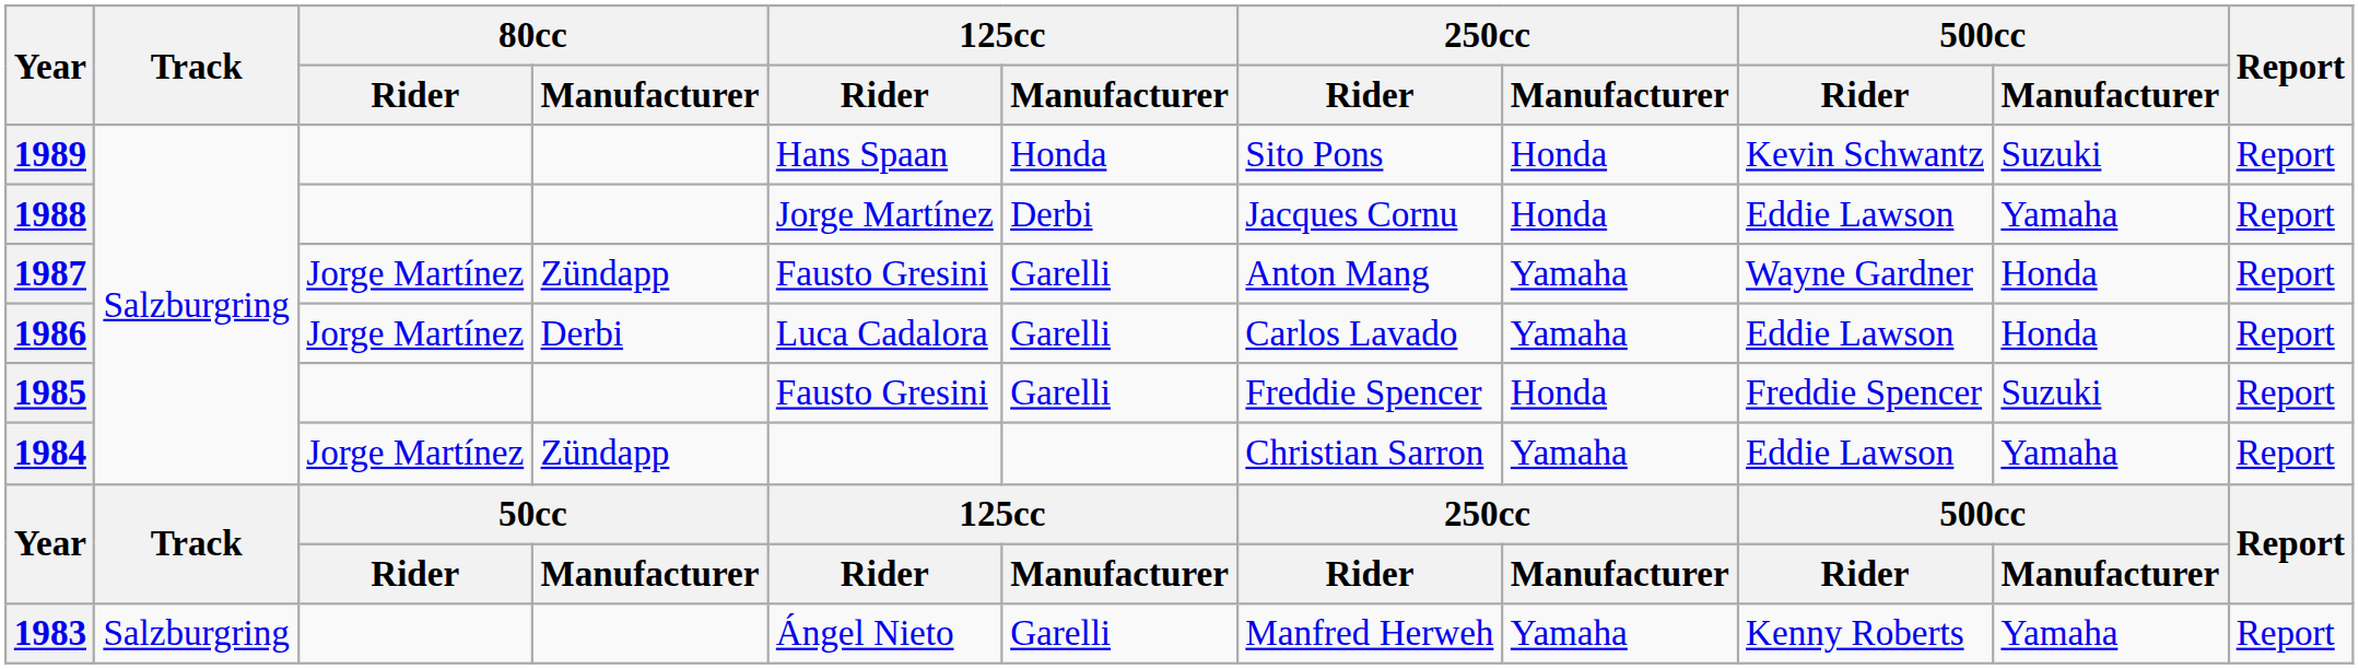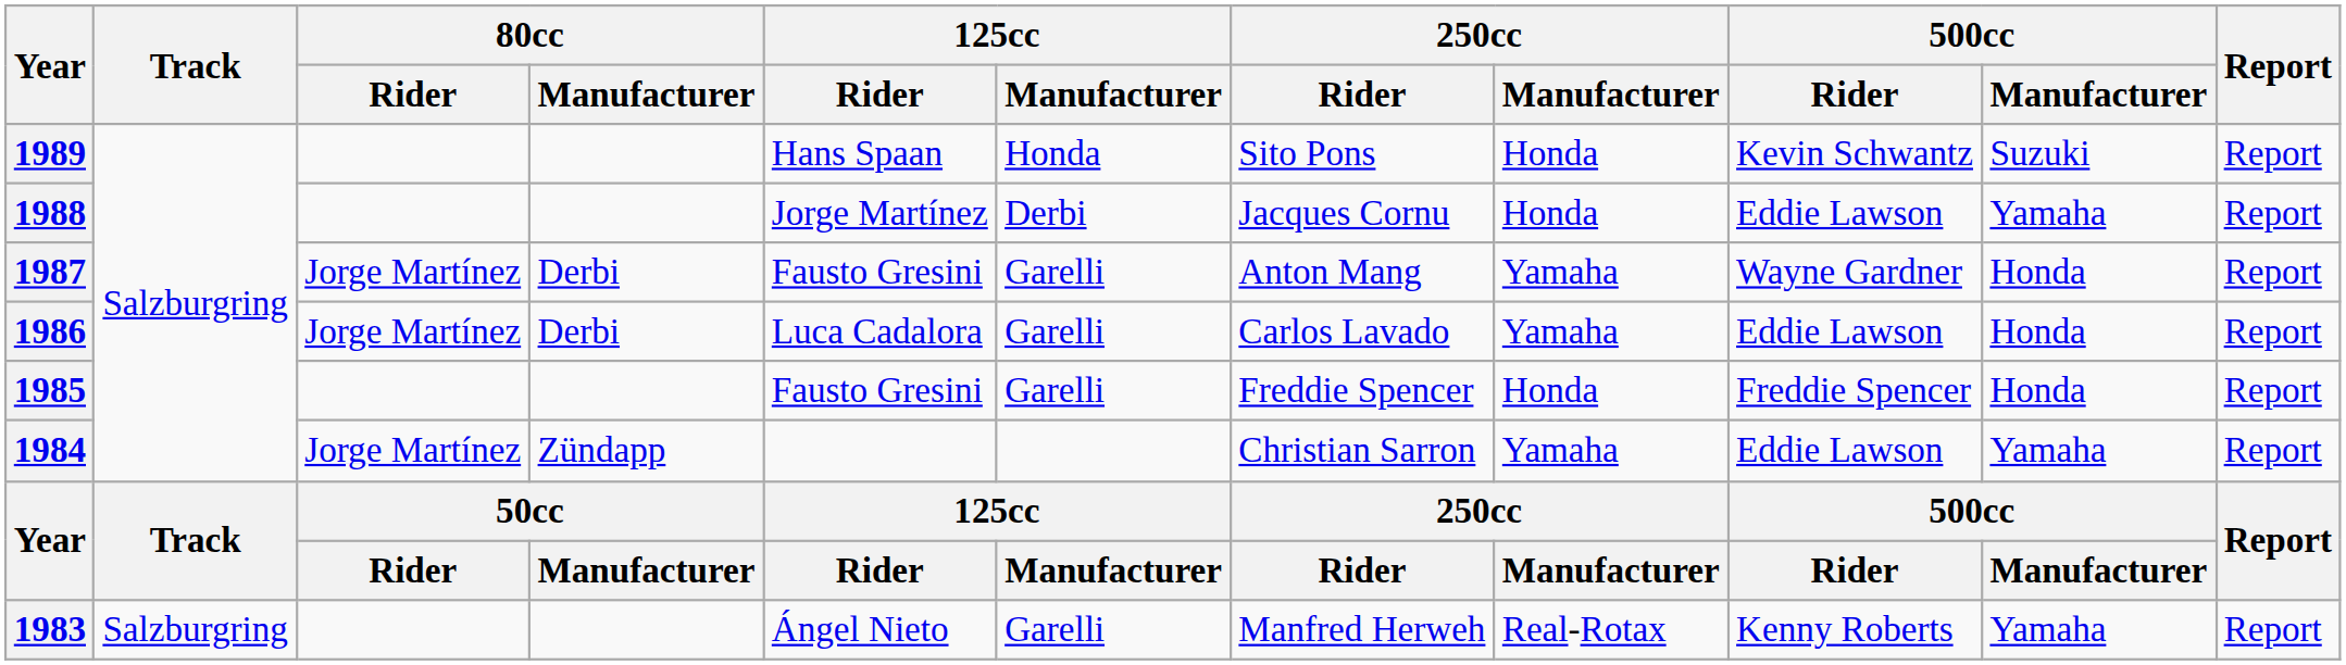 <table class="wikitable" style="font-size: 95%;">
 <tr>
 <th rowspan=2>Year</th>
 <th rowspan=2>Track</th>
 <th colspan=2>80cc</th>
 <th colspan=2>125cc</th>
 <th colspan=2>250cc</th>
 <th colspan=2>500cc</th>
 <th rowspan=2>Report</th>
 </tr>
 <tr>
 <th>Rider</th>
 <th>Manufacturer</th>
 <th>Rider</th>
 <th>Manufacturer</th>
 <th>Rider</th>
 <th>Manufacturer</th>
 <th>Rider</th>
 <th>Manufacturer</th>
 </tr>
 <tr>
 <th><a href='#'>1989</a></th>
 <td rowspan="6"><a href='#'>Salzburgring</a></td>
 <td></td>
 <td></td>
 <td> <a href='#'>Hans Spaan</a></td>
 <td><a href='#'>Honda</a></td>
 <td> <a href='#'>Sito Pons</a></td>
 <td><a href='#'>Honda</a></td>
 <td> <a href='#'>Kevin Schwantz</a></td>
 <td><a href='#'>Suzuki</a></td>
 <td><a href='#'>Report</a></td>
 </tr>
 <tr>
 <th><a href='#'>1988</a></th>
 <td></td>
 <td></td>
 <td> <a href='#'>Jorge Martínez</a></td>
 <td><a href='#'>Derbi</a></td>
 <td> <a href='#'>Jacques Cornu</a></td>
 <td><a href='#'>Honda</a></td>
 <td> <a href='#'>Eddie Lawson</a></td>
 <td><a href='#'>Yamaha</a></td>
 <td><a href='#'>Report</a></td>
 </tr>
 <tr>
 <th><a href='#'>1987</a></th>
 <td> <a href='#'>Jorge Martínez</a></td>
-<td><a href='#'>Zündapp</a></td>
+<td><a href='#'>Derbi</a></td>
 <td> <a href='#'>Fausto Gresini</a></td>
 <td><a href='#'>Garelli</a></td>
 <td> <a href='#'>Anton Mang</a></td>
 <td><a href='#'>Yamaha</a></td>
 <td> <a href='#'>Wayne Gardner</a></td>
 <td><a href='#'>Honda</a></td>
 <td><a href='#'>Report</a></td>
 </tr>
 <tr>
 <th><a href='#'>1986</a></th>
 <td> <a href='#'>Jorge Martínez</a></td>
 <td><a href='#'>Derbi</a></td>
 <td> <a href='#'>Luca Cadalora</a></td>
 <td><a href='#'>Garelli</a></td>
 <td> <a href='#'>Carlos Lavado</a></td>
 <td><a href='#'>Yamaha</a></td>
 <td> <a href='#'>Eddie Lawson</a></td>
 <td><a href='#'>Honda</a></td>
 <td><a href='#'>Report</a></td>
 </tr>
 <tr>
 <th><a href='#'>1985</a></th>
 <td></td>
 <td></td>
 <td> <a href='#'>Fausto Gresini</a></td>
 <td><a href='#'>Garelli</a></td>
 <td> <a href='#'>Freddie Spencer</a></td>
 <td><a href='#'>Honda</a></td>
 <td> <a href='#'>Freddie Spencer</a></td>
-<td><a href='#'>Suzuki</a></td>
+<td><a href='#'>Honda</a></td>
 <td><a href='#'>Report</a></td>
 </tr>
 <tr>
 <th><a href='#'>1984</a></th>
 <td> <a href='#'>Jorge Martínez</a></td>
 <td><a href='#'>Zündapp</a></td>
 <td></td>
 <td></td>
 <td> <a href='#'>Christian Sarron</a></td>
 <td><a href='#'>Yamaha</a></td>
 <td> <a href='#'>Eddie Lawson</a></td>
 <td><a href='#'>Yamaha</a></td>
 <td><a href='#'>Report</a></td>
 </tr>
 <tr>
 <th rowspan=2>Year</th>
 <th rowspan=2>Track</th>
 <th colspan=2>50cc</th>
 <th colspan=2>125cc</th>
 <th colspan=2>250cc</th>
 <th colspan=2>500cc</th>
 <th rowspan=2>Report</th>
 </tr>
 <tr>
 <th>Rider</th>
 <th>Manufacturer</th>
 <th>Rider</th>
 <th>Manufacturer</th>
 <th>Rider</th>
 <th>Manufacturer</th>
 <th>Rider</th>
 <th>Manufacturer</th>
 </tr>
 <tr>
 <th><a href='#'>1983</a></th>
 <td><a href='#'>Salzburgring</a></td>
 <td></td>
 <td></td>
 <td> <a href='#'>Ángel Nieto</a></td>
 <td><a href='#'>Garelli</a></td>
 <td> <a href='#'>Manfred Herweh</a></td>
-<td><a href='#'>Yamaha</a></td>
+<td><a href='#'>Real</a>-<a href='#'>Rotax</a></td>
 <td> <a href='#'>Kenny Roberts</a></td>
 <td><a href='#'>Yamaha</a></td>
 <td><a href='#'>Report</a></td>
 </tr>
 </table>
